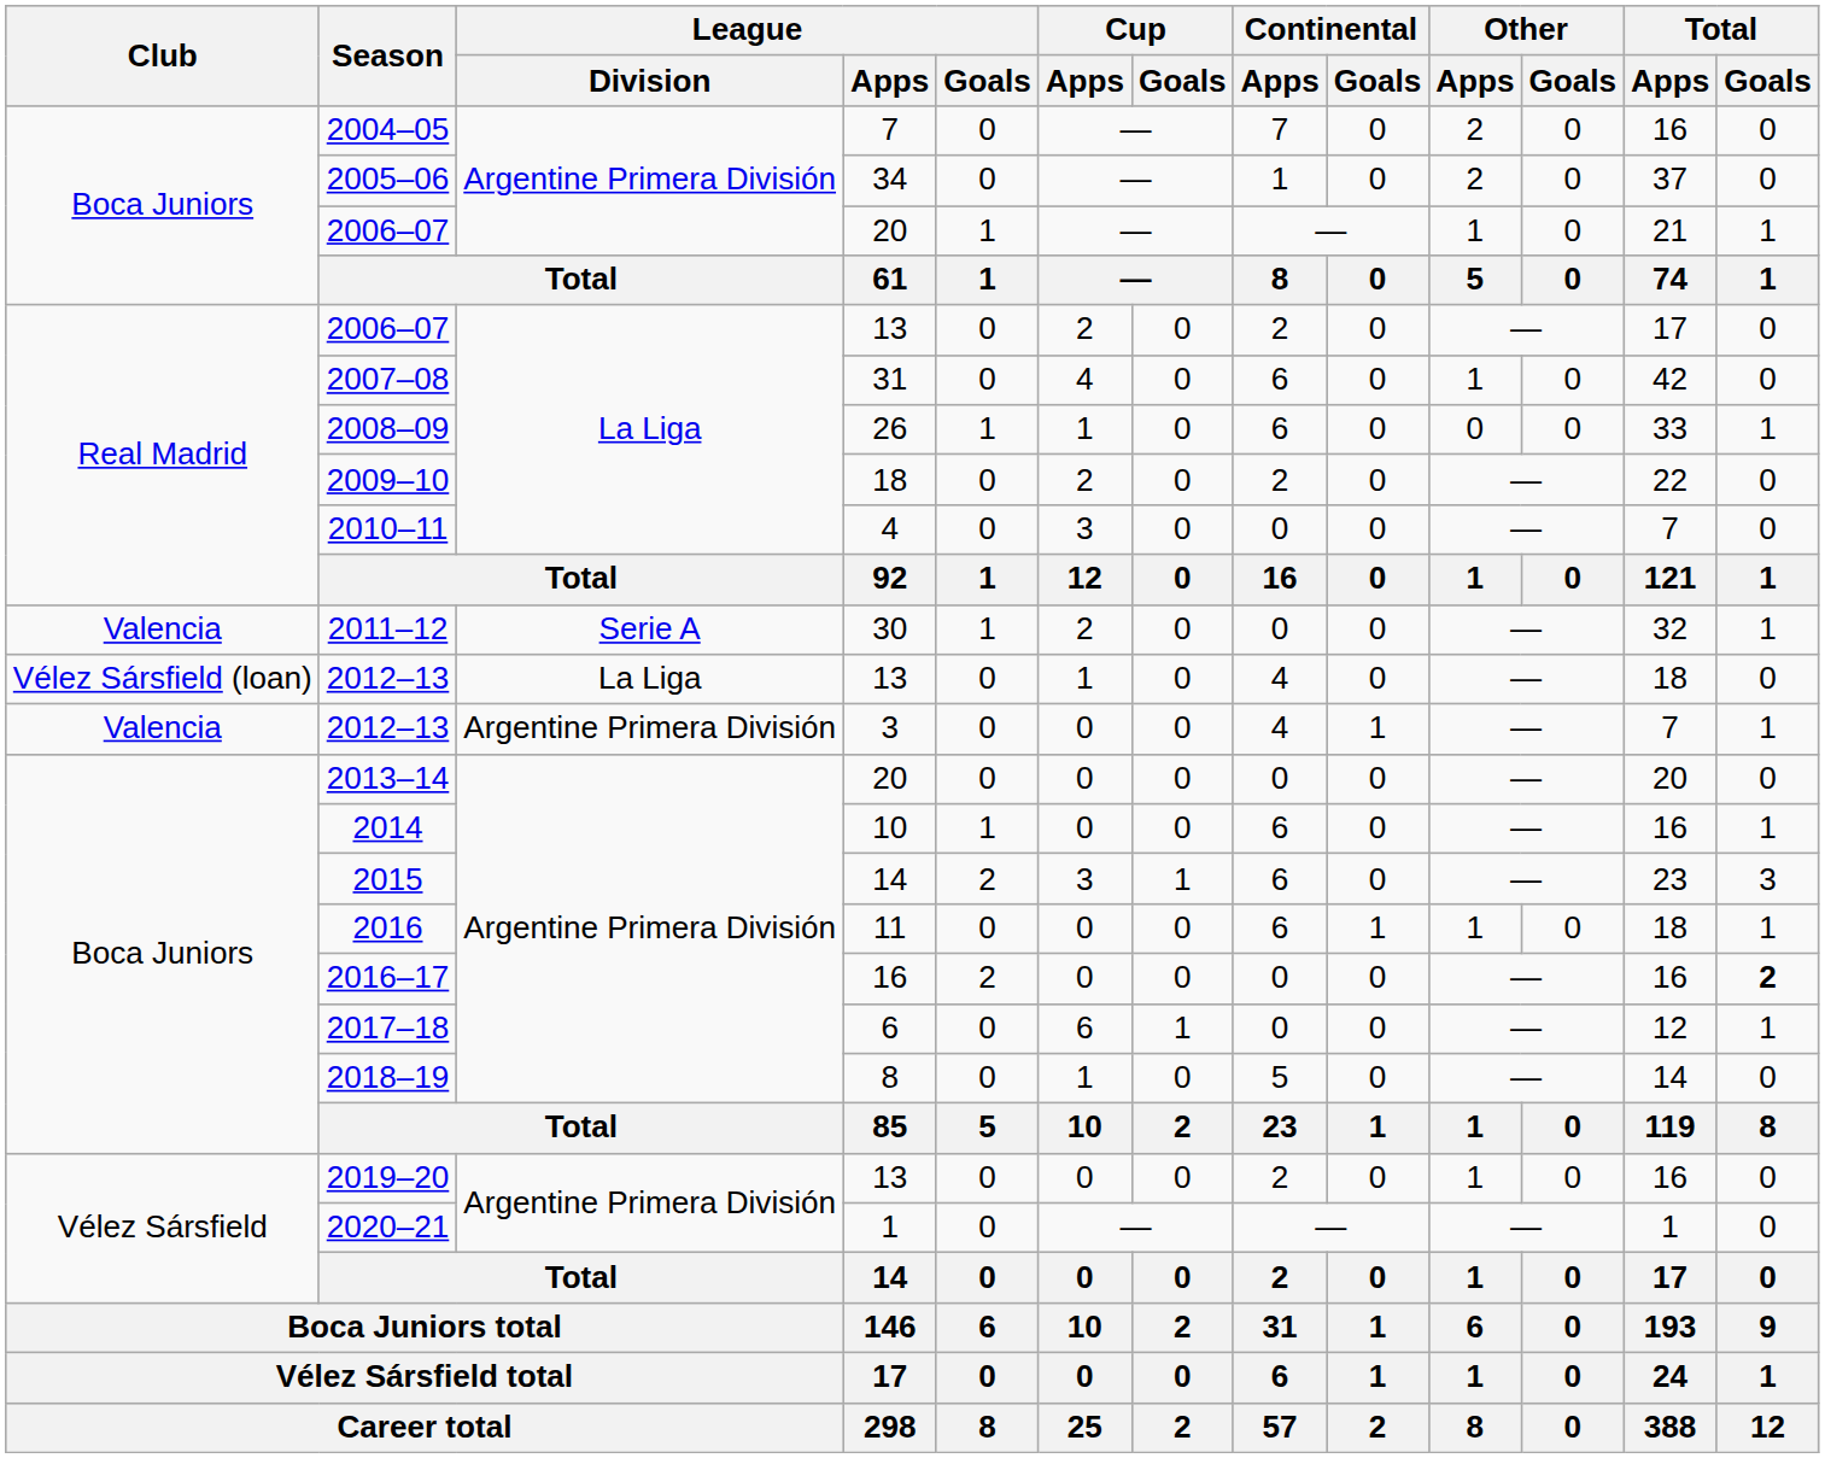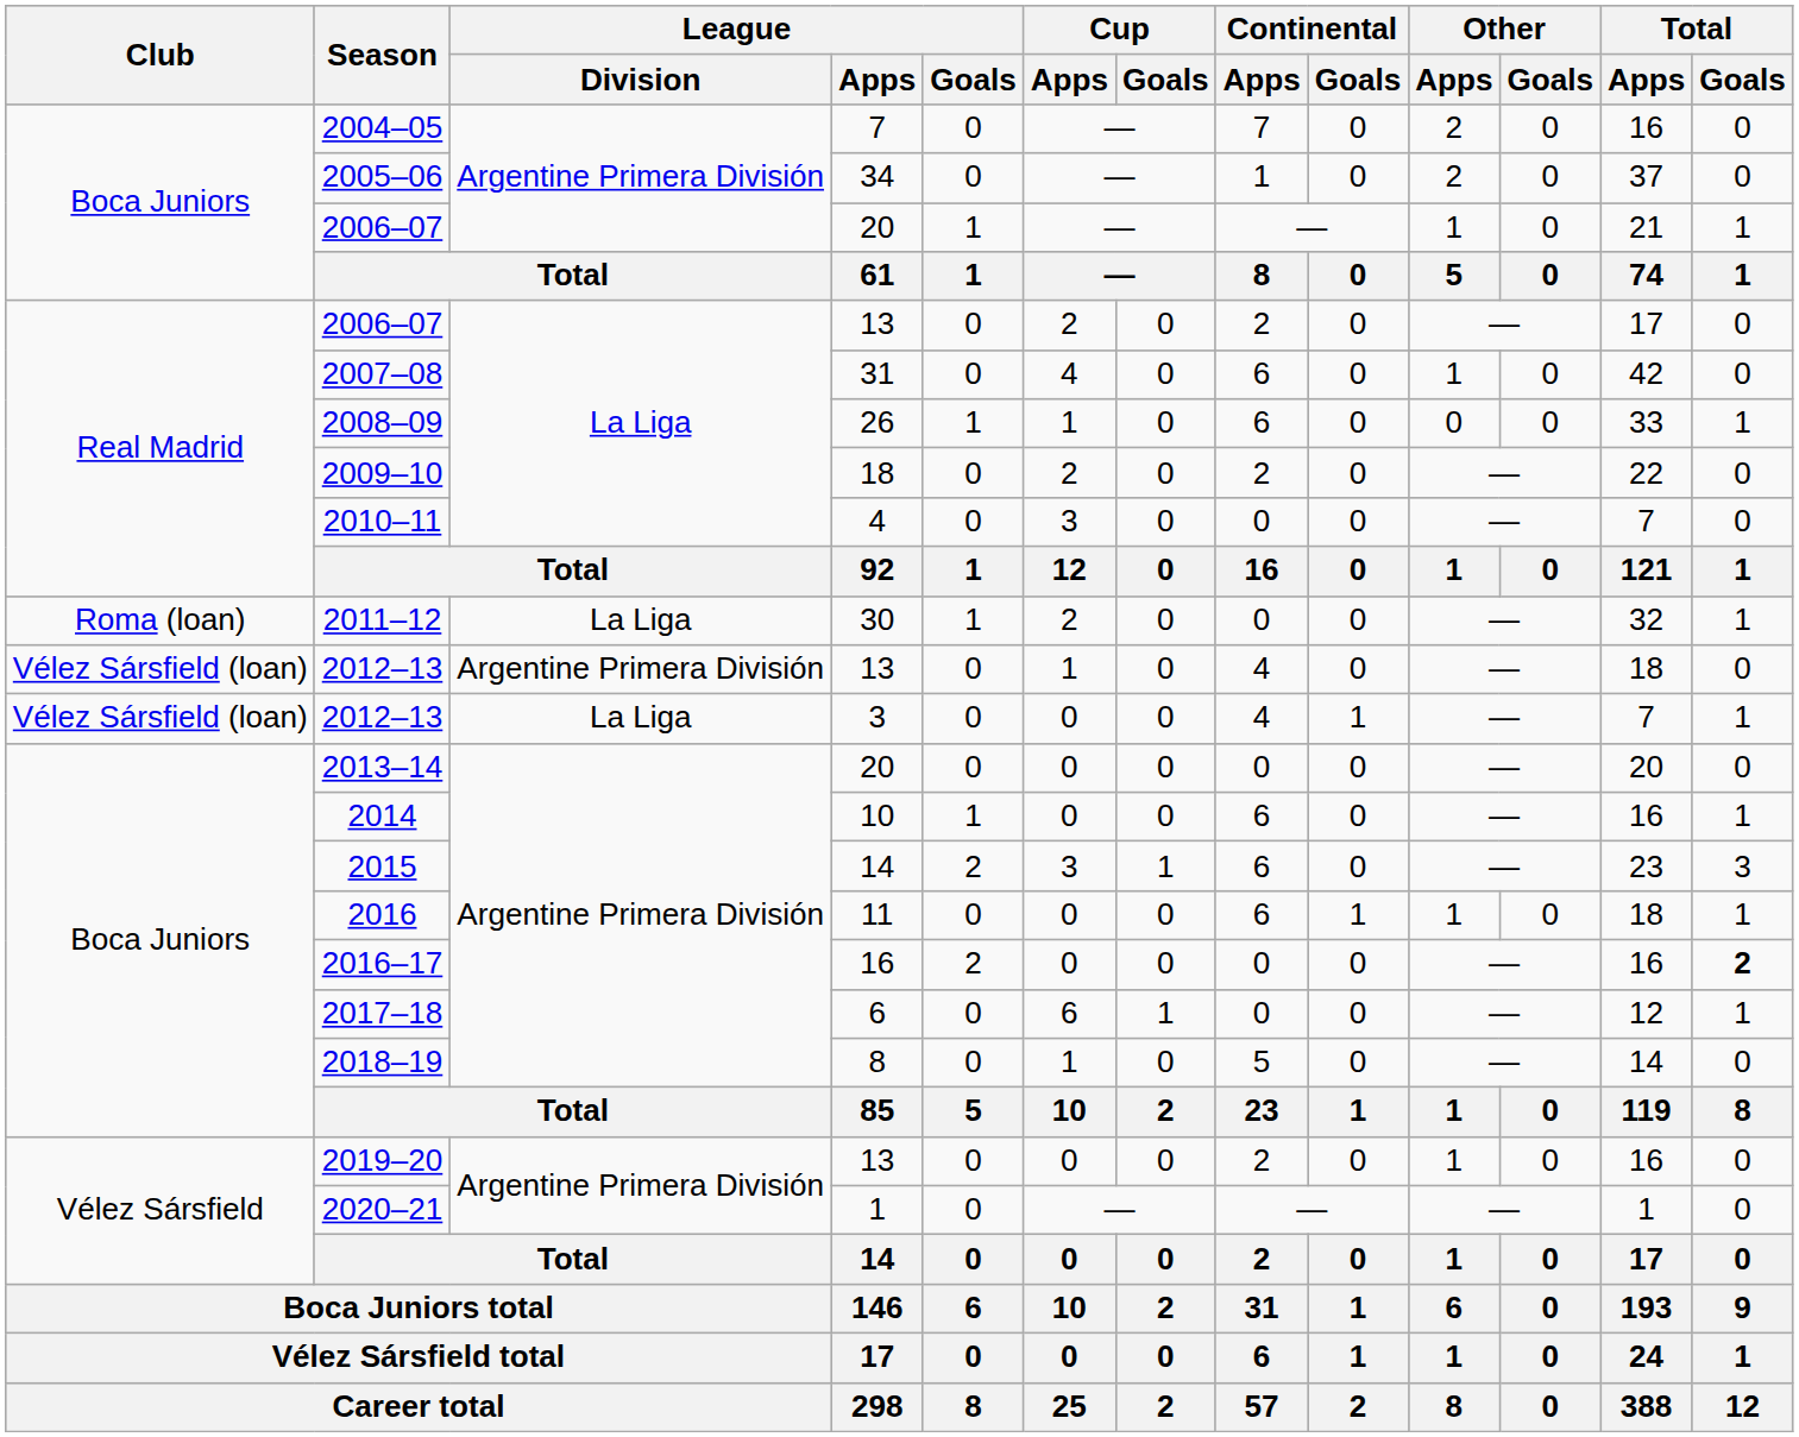 <table class="wikitable" style="text-align:center">
 <tr>
 <th rowspan="2">Club</th>
 <th rowspan="2">Season</th>
 <th colspan="3">League</th>
 <th colspan="2">Cup</th>
 <th colspan="2">Continental</th>
 <th colspan="2">Other</th>
 <th colspan="2">Total</th>
 </tr>
 <tr>
 <th>Division</th>
 <th>Apps</th>
 <th>Goals</th>
 <th>Apps</th>
 <th>Goals</th>
 <th>Apps</th>
 <th>Goals</th>
 <th>Apps</th>
 <th>Goals</th>
 <th>Apps</th>
 <th>Goals</th>
 </tr>
 <tr>
 <td rowspan="4"><a href='#'>Boca Juniors</a></td>
 <td><a href='#'>2004–05</a></td>
 <td rowspan="3"><a href='#'>Argentine Primera División</a></td>
 <td>7</td>
 <td>0</td>
 <td colspan="2">—</td>
 <td>7</td>
 <td>0</td>
 <td>2</td>
 <td>0</td>
 <td>16</td>
 <td>0</td>
 </tr>
 <tr>
 <td><a href='#'>2005–06</a></td>
 <td>34</td>
 <td>0</td>
 <td colspan="2">—</td>
 <td>1</td>
 <td>0</td>
 <td>2</td>
 <td>0</td>
 <td>37</td>
 <td>0</td>
 </tr>
 <tr>
 <td><a href='#'>2006–07</a></td>
 <td>20</td>
 <td>1</td>
 <td colspan="2">—</td>
 <td colspan="2">—</td>
 <td>1</td>
 <td>0</td>
 <td>21</td>
 <td>1</td>
 </tr>
 <tr>
 <th colspan="2">Total</th>
 <th>61</th>
 <th>1</th>
 <th colspan="2">—</th>
 <th>8</th>
 <th>0</th>
 <th>5</th>
 <th>0</th>
 <th>74</th>
 <th>1</th>
 </tr>
 <tr>
 <td rowspan="6"><a href='#'>Real Madrid</a></td>
 <td><a href='#'>2006–07</a></td>
 <td rowspan="5"><a href='#'>La Liga</a></td>
 <td>13</td>
 <td>0</td>
 <td>2</td>
 <td>0</td>
 <td>2</td>
 <td>0</td>
 <td colspan="2">—</td>
 <td>17</td>
 <td>0</td>
 </tr>
 <tr>
 <td><a href='#'>2007–08</a></td>
 <td>31</td>
 <td>0</td>
 <td>4</td>
 <td>0</td>
 <td>6</td>
 <td>0</td>
 <td>1</td>
 <td>0</td>
 <td>42</td>
 <td>0</td>
 </tr>
 <tr>
 <td><a href='#'>2008–09</a></td>
 <td>26</td>
 <td>1</td>
 <td>1</td>
 <td>0</td>
 <td>6</td>
 <td>0</td>
 <td>0</td>
 <td>0</td>
 <td>33</td>
 <td>1</td>
 </tr>
 <tr>
 <td><a href='#'>2009–10</a></td>
 <td>18</td>
 <td>0</td>
 <td>2</td>
 <td>0</td>
 <td>2</td>
 <td>0</td>
 <td colspan="2">—</td>
 <td>22</td>
 <td>0</td>
 </tr>
 <tr>
 <td><a href='#'>2010–11</a></td>
 <td>4</td>
 <td>0</td>
 <td>3</td>
 <td>0</td>
 <td>0</td>
 <td>0</td>
 <td colspan="2">—</td>
 <td>7</td>
 <td>0</td>
 </tr>
 <tr>
 <th colspan="2">Total</th>
 <th>92</th>
 <th>1</th>
 <th>12</th>
 <th>0</th>
 <th>16</th>
 <th>0</th>
 <th>1</th>
 <th>0</th>
 <th>121</th>
 <th>1</th>
 </tr>
 <tr>
-<td><a href='#'>Valencia</a></td>
+<td><a href='#'>Roma</a> (loan)</td>
 <td><a href='#'>2011–12</a></td>
-<td><a href='#'>Serie A</a></td>
+<td>La Liga</td>
 <td>30</td>
 <td>1</td>
 <td>2</td>
 <td>0</td>
 <td>0</td>
 <td>0</td>
 <td colspan="2">—</td>
 <td>32</td>
 <td>1</td>
 </tr>
 <tr>
 <td><a href='#'>Vélez Sársfield</a> (loan)</td>
 <td><a href='#'>2012–13</a></td>
-<td>La Liga</td>
+<td>Argentine Primera División</td>
 <td>13</td>
 <td>0</td>
 <td>1</td>
 <td>0</td>
 <td>4</td>
 <td>0</td>
 <td colspan="2">—</td>
 <td>18</td>
 <td>0</td>
 </tr>
 <tr>
-<td><a href='#'>Valencia</a></td>
+<td><a href='#'>Vélez Sársfield</a> (loan)</td>
 <td><a href='#'>2012–13</a></td>
-<td>Argentine Primera División</td>
+<td>La Liga</td>
 <td>3</td>
 <td>0</td>
 <td>0</td>
 <td>0</td>
 <td>4</td>
 <td>1</td>
 <td colspan="2">—</td>
 <td>7</td>
 <td>1</td>
 </tr>
 <tr>
 <td rowspan=8>Boca Juniors</td>
 <td><a href='#'>2013–14</a></td>
 <td rowspan=7>Argentine Primera División</td>
 <td>20</td>
 <td>0</td>
 <td>0</td>
 <td>0</td>
 <td>0</td>
 <td>0</td>
 <td colspan="2">—</td>
 <td>20</td>
 <td>0</td>
 </tr>
 <tr>
 <td><a href='#'>2014</a></td>
 <td>10</td>
 <td>1</td>
 <td>0</td>
 <td>0</td>
 <td>6</td>
 <td>0</td>
 <td colspan="2">—</td>
 <td>16</td>
 <td>1</td>
 </tr>
 <tr>
 <td><a href='#'>2015</a></td>
 <td>14</td>
 <td>2</td>
 <td>3</td>
 <td>1</td>
 <td>6</td>
 <td>0</td>
 <td colspan="2">—</td>
 <td>23</td>
 <td>3</td>
 </tr>
 <tr>
 <td><a href='#'>2016</a></td>
 <td>11</td>
 <td>0</td>
 <td>0</td>
 <td>0</td>
 <td>6</td>
 <td>1</td>
 <td>1</td>
 <td>0</td>
 <td>18</td>
 <td>1</td>
 </tr>
 <tr>
 <td><a href='#'>2016–17</a></td>
 <td>16</td>
 <td>2</td>
 <td>0</td>
 <td>0</td>
 <td>0</td>
 <td>0</td>
 <td colspan="2">—</td>
 <td>16</td>
 <td><strong>2</strong></td>
 </tr>
 <tr>
 <td><a href='#'>2017–18</a></td>
 <td>6</td>
 <td>0</td>
 <td>6</td>
 <td>1</td>
 <td>0</td>
 <td>0</td>
 <td colspan="2">—</td>
 <td>12</td>
 <td>1</td>
 </tr>
 <tr>
 <td><a href='#'>2018–19</a></td>
 <td>8</td>
 <td>0</td>
 <td>1</td>
 <td>0</td>
 <td>5</td>
 <td>0</td>
 <td colspan="2">—</td>
 <td>14</td>
 <td>0</td>
 </tr>
 <tr>
 <th colspan="2">Total</th>
 <th>85</th>
 <th>5</th>
 <th>10</th>
 <th>2</th>
 <th>23</th>
 <th>1</th>
 <th>1</th>
 <th>0</th>
 <th>119</th>
 <th>8</th>
 </tr>
 <tr>
 <td rowspan="3">Vélez Sársfield</td>
 <td><a href='#'>2019–20</a></td>
 <td rowspan="2">Argentine Primera División</td>
 <td>13</td>
 <td>0</td>
 <td>0</td>
 <td>0</td>
 <td>2</td>
 <td>0</td>
 <td>1</td>
 <td>0</td>
 <td>16</td>
 <td>0</td>
 </tr>
 <tr>
 <td><a href='#'>2020–21</a></td>
 <td>1</td>
 <td>0</td>
 <td colspan="2">—</td>
 <td colspan="2">—</td>
 <td colspan="2">—</td>
 <td>1</td>
 <td>0</td>
 </tr>
 <tr>
 <th colspan="2">Total</th>
 <th>14</th>
 <th>0</th>
 <th>0</th>
 <th>0</th>
 <th>2</th>
 <th>0</th>
 <th>1</th>
 <th>0</th>
 <th>17</th>
 <th>0</th>
 </tr>
 <tr>
 <th colspan="3">Boca Juniors total</th>
 <th>146</th>
 <th>6</th>
 <th>10</th>
 <th>2</th>
 <th>31</th>
 <th>1</th>
 <th>6</th>
 <th>0</th>
 <th>193</th>
 <th>9</th>
 </tr>
 <tr>
 <th colspan="3">Vélez Sársfield total</th>
 <th>17</th>
 <th>0</th>
 <th>0</th>
 <th>0</th>
 <th>6</th>
 <th>1</th>
 <th>1</th>
 <th>0</th>
 <th>24</th>
 <th>1</th>
 </tr>
 <tr>
 <th colspan="3">Career total</th>
 <th>298</th>
 <th>8</th>
 <th>25</th>
 <th>2</th>
 <th>57</th>
 <th>2</th>
 <th>8</th>
 <th>0</th>
 <th>388</th>
 <th>12</th>
 </tr>
 </table>
